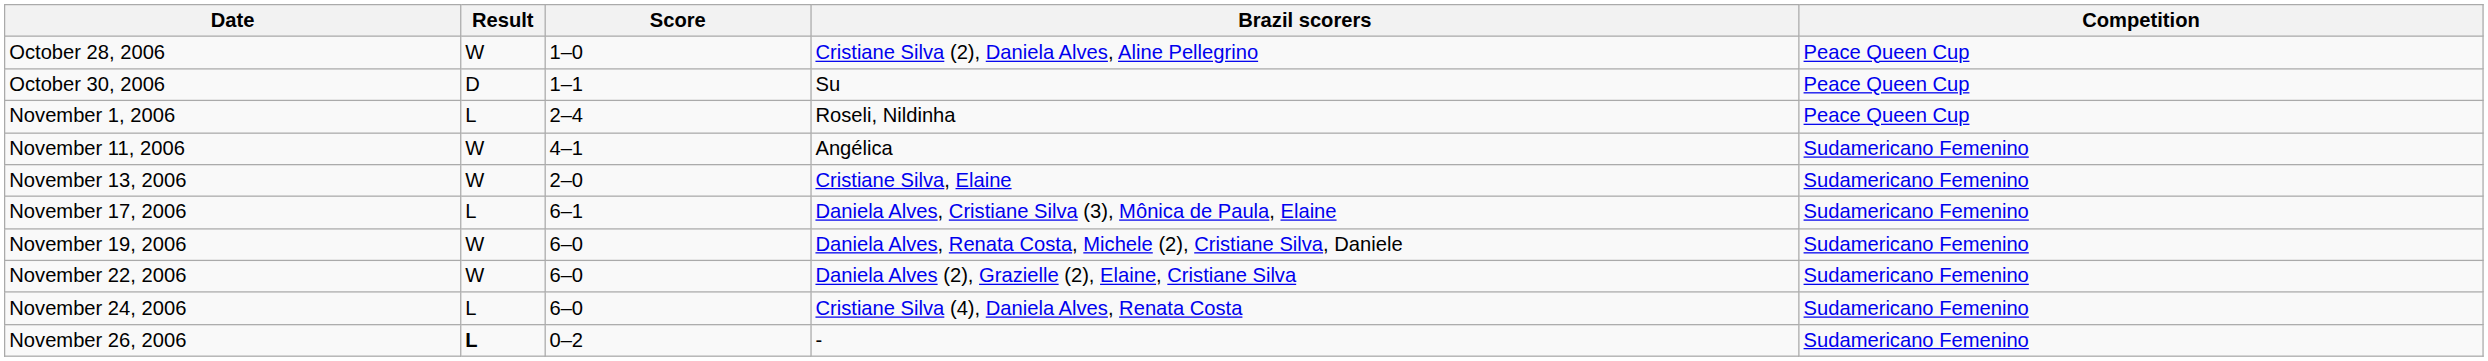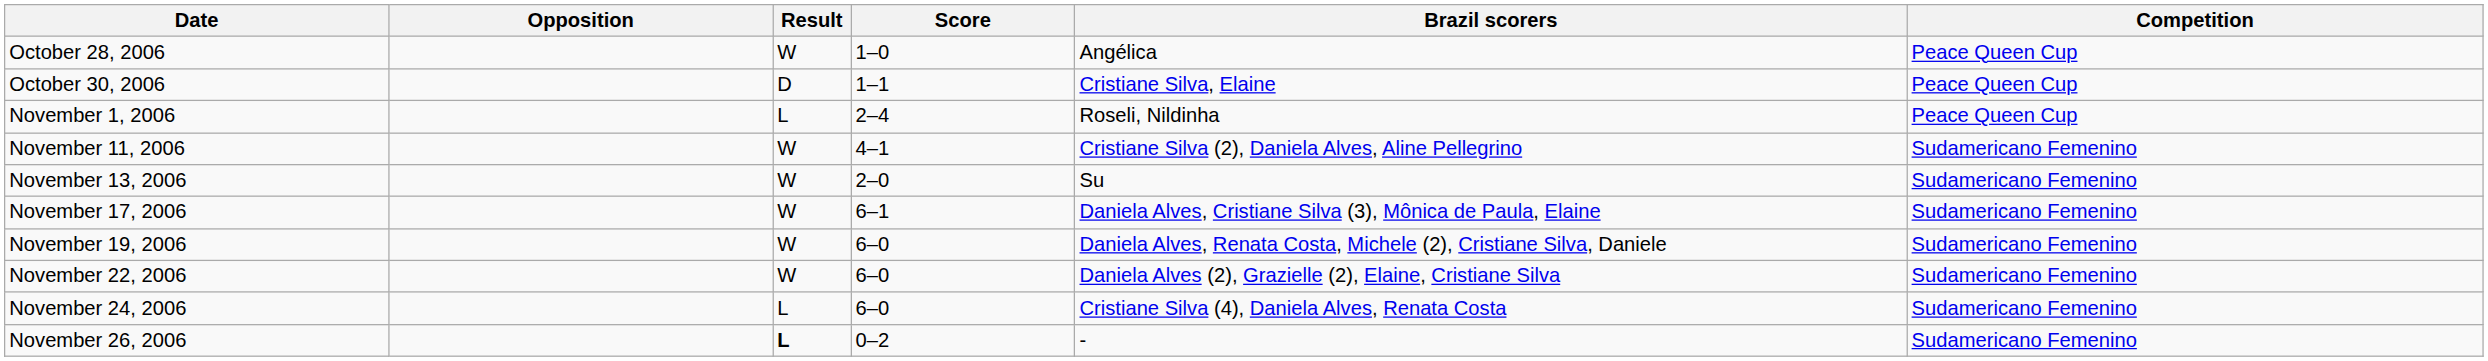 <table class="wikitable" style="text-align: left;">
 <tr>
 <th width=12%>Date</th>
+<th width=12%>Opposition</th>
 <th width=1%>Result</th>
 <th width=7%>Score</th>
 <th width=26%>Brazil scorers</th>
 <th width=18%>Competition</th>
 </tr>
 <tr>
 <td>October 28, 2006</td>
+<td></td>
 <td>W</td>
 <td>1–0</td>
-<td><a href='#'>Cristiane Silva</a> (2), <a href='#'>Daniela Alves</a>, <a href='#'>Aline Pellegrino</a></td>
+<td>Angélica</td>
 <td><a href='#'>Peace Queen Cup</a></td>
 </tr>
 <tr>
 <td>October 30, 2006</td>
+<td></td>
 <td>D</td>
 <td>1–1</td>
-<td>Su</td>
+<td><a href='#'>Cristiane Silva</a>, <a href='#'>Elaine</a></td>
 <td><a href='#'>Peace Queen Cup</a></td>
 </tr>
 <tr>
 <td>November 1, 2006</td>
+<td></td>
 <td>L</td>
 <td>2–4</td>
 <td>Roseli, Nildinha</td>
 <td><a href='#'>Peace Queen Cup</a></td>
 </tr>
 <tr>
 <td>November 11, 2006</td>
+<td></td>
 <td>W</td>
 <td>4–1</td>
-<td>Angélica</td>
+<td><a href='#'>Cristiane Silva</a> (2), <a href='#'>Daniela Alves</a>, <a href='#'>Aline Pellegrino</a></td>
 <td><a href='#'>Sudamericano Femenino</a></td>
 </tr>
 <tr>
 <td>November 13, 2006</td>
+<td></td>
 <td>W</td>
 <td>2–0</td>
-<td><a href='#'>Cristiane Silva</a>, <a href='#'>Elaine</a></td>
+<td>Su</td>
 <td><a href='#'>Sudamericano Femenino</a></td>
 </tr>
 <tr>
 <td>November 17, 2006</td>
-<td>L</td>
+<td></td>
+<td>W</td>
 <td>6–1</td>
 <td><a href='#'>Daniela Alves</a>, <a href='#'>Cristiane Silva</a> (3), <a href='#'>Mônica de Paula</a>, <a href='#'>Elaine</a></td>
 <td><a href='#'>Sudamericano Femenino</a></td>
 </tr>
 <tr>
 <td>November 19, 2006</td>
+<td></td>
 <td>W</td>
 <td>6–0</td>
 <td><a href='#'>Daniela Alves</a>, <a href='#'>Renata Costa</a>, <a href='#'>Michele</a> (2), <a href='#'>Cristiane Silva</a>, Daniele</td>
 <td><a href='#'>Sudamericano Femenino</a></td>
 </tr>
 <tr>
 <td>November 22, 2006</td>
+<td></td>
 <td>W</td>
 <td>6–0</td>
 <td><a href='#'>Daniela Alves</a> (2), <a href='#'>Grazielle</a> (2), <a href='#'>Elaine</a>, <a href='#'>Cristiane Silva</a></td>
 <td><a href='#'>Sudamericano Femenino</a></td>
 </tr>
 <tr>
 <td>November 24, 2006</td>
+<td></td>
 <td>L</td>
 <td>6–0</td>
 <td><a href='#'>Cristiane Silva</a> (4), <a href='#'>Daniela Alves</a>, <a href='#'>Renata Costa</a></td>
 <td><a href='#'>Sudamericano Femenino</a></td>
 </tr>
 <tr>
 <td>November 26, 2006</td>
+<td></td>
 <td><strong>L</strong></td>
 <td>0–2</td>
 <td>-</td>
 <td><a href='#'>Sudamericano Femenino</a></td>
 </tr>
 </table>
